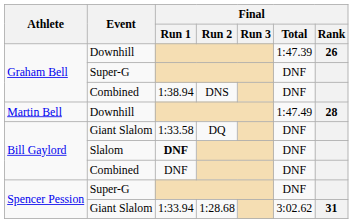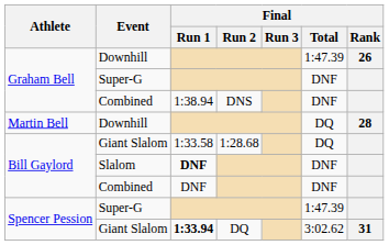 <table class="wikitable" style="font-size:90%">
 <tr>
 <th rowspan="2">Athlete</th>
 <th rowspan="2">Event</th>
 <th colspan="5">Final</th>
 </tr>
 <tr>
 <th>Run 1</th>
 <th>Run 2</th>
 <th>Run 3</th>
 <th>Total</th>
 <th>Rank</th>
 </tr>
 <tr>
 <td rowspan=3><a href='#'>Graham Bell</a></td>
 <td>Downhill</td>
 <td colspan=3 bgcolor="wheat"></td>
 <td align="center">1:47.39</td>
 <th align="center">26</th>
 </tr>
 <tr>
 <td>Super-G</td>
 <td colspan=3 bgcolor="wheat"></td>
 <td align="center">DNF</td>
 <th align="center"></th>
 </tr>
 <tr>
 <td>Combined</td>
 <td align="center">1:38.94</td>
 <td align="center">DNS</td>
 <td bgcolor="wheat"></td>
 <td align="center">DNF</td>
 <th align="center"></th>
 </tr>
 <tr>
 <td><a href='#'>Martin Bell</a></td>
 <td>Downhill</td>
 <td colspan=3 bgcolor="wheat"></td>
-<td align="center">1:47.49</td>
+<td align="center">DQ</td>
 <th align="center">28</th>
 </tr>
 <tr>
 <td rowspan=3><a href='#'>Bill Gaylord</a></td>
 <td>Giant Slalom</td>
 <td align="center">1:33.58</td>
+<td align="center">1:28.68</td>
+<td bgcolor="wheat"></td>
 <td align="center">DQ</td>
-<td bgcolor="wheat"></td>
-<td align="center">DNF</td>
 <th align="center"></th>
 </tr>
 <tr>
 <td>Slalom</td>
 <td align="center"><strong>DNF</strong></td>
 <td colspan=2 bgcolor="wheat"></td>
 <td align="center">DNF</td>
 <th align="center"></th>
 </tr>
 <tr>
 <td>Combined</td>
 <td align="center">DNF</td>
 <td colspan=2 bgcolor="wheat"></td>
 <td align="center">DNF</td>
 <th align="center"></th>
 </tr>
 <tr>
 <td rowspan=2><a href='#'>Spencer Pession</a></td>
 <td>Super-G</td>
 <td colspan=3 bgcolor="wheat"></td>
-<td align="center">DNF</td>
+<td align="center">1:47.39</td>
 <th align="center"></th>
 </tr>
 <tr>
 <td>Giant Slalom</td>
-<td align="center">1:33.94</td>
-<td align="center">1:28.68</td>
+<td align="center"><strong>1:33.94</strong></td>
+<td align="center">DQ</td>
 <td bgcolor="wheat"></td>
 <td align="center">3:02.62</td>
 <th align="center">31</th>
 </tr>
 </table>
